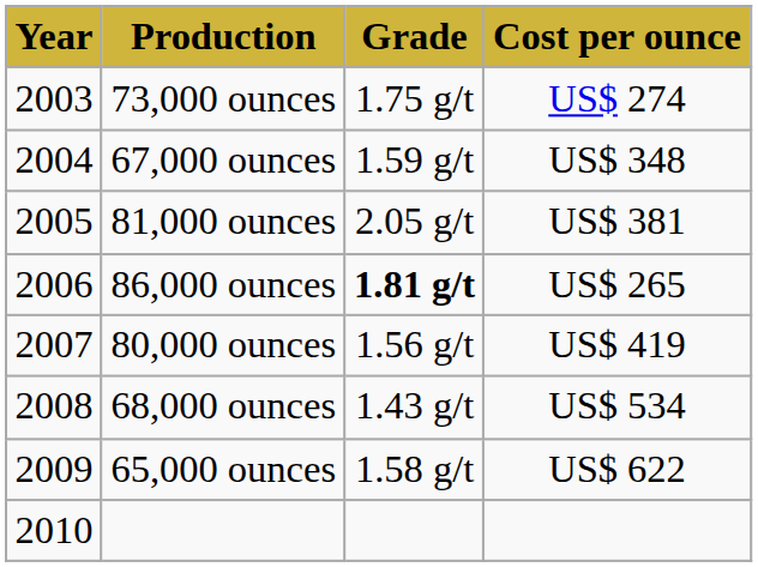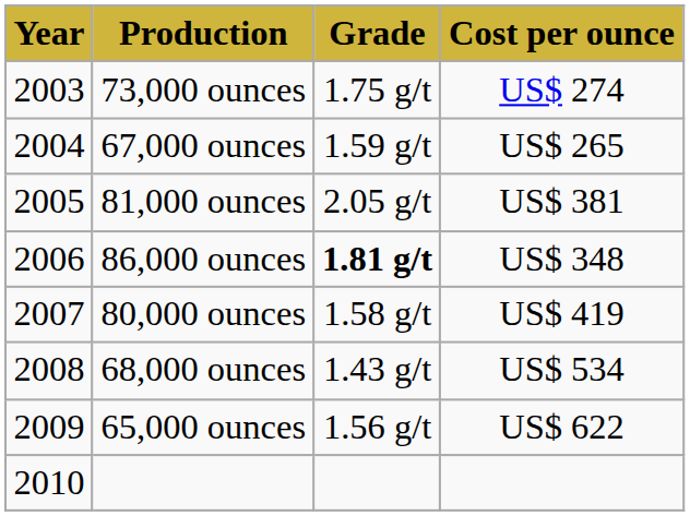 <table class="wikitable">
 <tr style="text-align:center; background:#cfb53b;">
 <td><strong>Year</strong></td>
 <td><strong>Production</strong></td>
 <td><strong>Grade</strong></td>
 <td><strong>Cost per ounce</strong></td>
 </tr>
 <tr style="text-align:center;">
 <td>2003 </td>
 <td>73,000 ounces</td>
 <td>1.75 g/t</td>
 <td><a href='#'>US$</a> 274</td>
 </tr>
 <tr style="text-align:center;">
 <td>2004 </td>
 <td>67,000 ounces</td>
 <td>1.59 g/t</td>
-<td>US$ 348</td>
+<td>US$ 265</td>
 </tr>
 <tr style="text-align:center;">
 <td>2005 </td>
 <td>81,000 ounces</td>
 <td>2.05 g/t</td>
 <td>US$ 381</td>
 </tr>
 <tr style="text-align:center;">
 <td>2006 </td>
 <td>86,000 ounces</td>
 <td><strong>1.81 g/t</strong></td>
-<td>US$ 265</td>
+<td>US$ 348</td>
 </tr>
 <tr style="text-align:center;">
 <td>2007 </td>
 <td>80,000 ounces</td>
-<td>1.56 g/t</td>
+<td>1.58 g/t</td>
 <td>US$ 419</td>
 </tr>
 <tr style="text-align:center;">
 <td>2008 </td>
 <td>68,000 ounces</td>
 <td>1.43 g/t</td>
 <td>US$ 534</td>
 </tr>
 <tr style="text-align:center;">
 <td>2009 </td>
 <td>65,000 ounces</td>
-<td>1.58 g/t</td>
+<td>1.56 g/t</td>
 <td>US$ 622</td>
 </tr>
 <tr style="text-align:center;">
 <td>2010</td>
 <td></td>
 <td></td>
 <td></td>
 </tr>
 </table>
